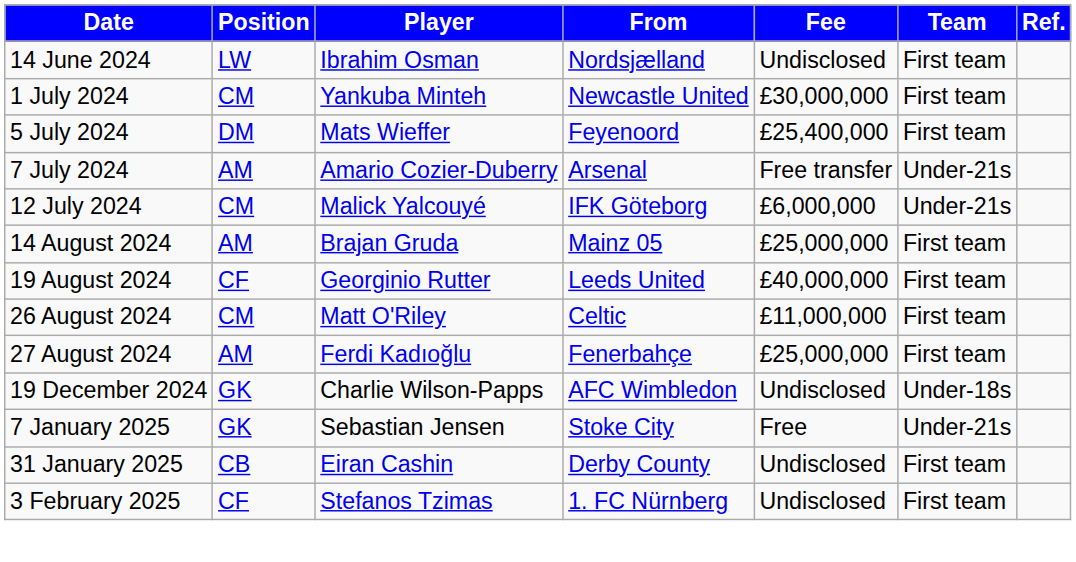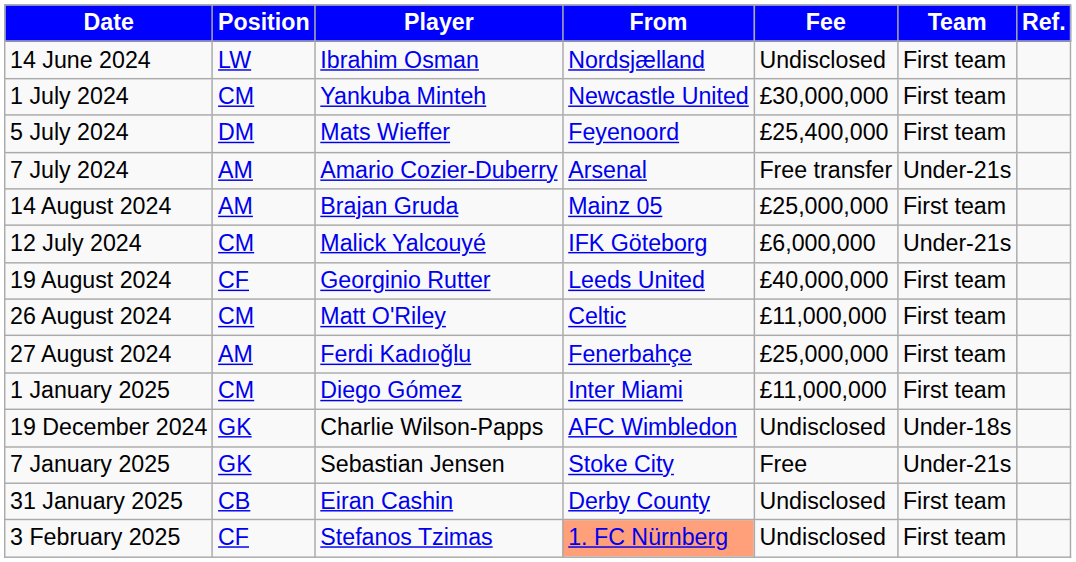 <table class="wikitable plainrowheaders sortable">
 <tr>
 <th style="background:#0000ff; color:#ffffff;">Date</th>
 <th style="background:#0000ff; color:#ffffff;">Position</th>
 <th style="background:#0000ff; color:#ffffff;">Player</th>
 <th style="background:#0000ff; color:#ffffff;">From</th>
 <th style="background:#0000ff; color:#ffffff;">Fee</th>
 <th style="background:#0000ff; color:#ffffff;">Team</th>
 <th style="background:#0000ff; color:#ffffff;">Ref.</th>
 </tr>
 <tr>
 <td>14 June 2024</td>
 <td><a href='#'>LW</a></td>
 <td> <a href='#'>Ibrahim Osman</a></td>
 <td> <a href='#'>Nordsjælland</a></td>
 <td>Undisclosed</td>
 <td>First team</td>
 <td></td>
 </tr>
 <tr>
 <td>1 July 2024</td>
 <td><a href='#'>CM</a></td>
 <td> <a href='#'>Yankuba Minteh</a></td>
 <td> <a href='#'>Newcastle United</a></td>
 <td>£30,000,000</td>
 <td>First team</td>
 <td></td>
 </tr>
 <tr>
 <td>5 July 2024</td>
 <td><a href='#'>DM</a></td>
 <td> <a href='#'>Mats Wieffer</a></td>
 <td> <a href='#'>Feyenoord</a></td>
 <td>£25,400,000</td>
 <td>First team</td>
 <td></td>
 </tr>
 <tr>
 <td>7 July 2024</td>
 <td><a href='#'>AM</a></td>
 <td> <a href='#'>Amario Cozier-Duberry</a></td>
 <td> <a href='#'>Arsenal</a></td>
 <td>Free transfer</td>
 <td>Under-21s</td>
 <td></td>
 </tr>
 <tr>
+<td>14 August 2024</td>
+<td><a href='#'>AM</a></td>
+<td> <a href='#'>Brajan Gruda</a></td>
+<td> <a href='#'>Mainz 05</a></td>
+<td>£25,000,000</td>
+<td>First team</td>
+<td></td>
+</tr>
+<tr>
 <td>12 July 2024</td>
 <td><a href='#'>CM</a></td>
 <td> <a href='#'>Malick Yalcouyé</a></td>
 <td> <a href='#'>IFK Göteborg</a></td>
 <td>£6,000,000</td>
 <td>Under-21s</td>
-<td></td>
-</tr>
-<tr>
-<td>14 August 2024</td>
-<td><a href='#'>AM</a></td>
-<td> <a href='#'>Brajan Gruda</a></td>
-<td> <a href='#'>Mainz 05</a></td>
-<td>£25,000,000</td>
-<td>First team</td>
 <td></td>
 </tr>
 <tr>
 <td>19 August 2024</td>
 <td><a href='#'>CF</a></td>
 <td> <a href='#'>Georginio Rutter</a></td>
 <td> <a href='#'>Leeds United</a></td>
 <td>£40,000,000</td>
 <td>First team</td>
 <td></td>
 </tr>
 <tr>
 <td>26 August 2024</td>
 <td><a href='#'>CM</a></td>
 <td> <a href='#'>Matt O'Riley</a></td>
 <td> <a href='#'>Celtic</a></td>
 <td>£11,000,000</td>
 <td>First team</td>
 <td></td>
 </tr>
 <tr>
 <td>27 August 2024</td>
 <td><a href='#'>AM</a></td>
 <td> <a href='#'>Ferdi Kadıoğlu</a></td>
 <td> <a href='#'>Fenerbahçe</a></td>
 <td>£25,000,000</td>
+<td>First team</td>
+<td></td>
+</tr>
+<tr>
+<td>1 January 2025</td>
+<td><a href='#'>CM</a></td>
+<td> <a href='#'>Diego Gómez</a></td>
+<td> <a href='#'>Inter Miami</a></td>
+<td>£11,000,000</td>
 <td>First team</td>
 <td></td>
 </tr>
 <tr>
 <td>19 December 2024</td>
 <td><a href='#'>GK</a></td>
 <td> Charlie Wilson-Papps</td>
 <td> <a href='#'>AFC Wimbledon</a></td>
 <td>Undisclosed</td>
 <td>Under-18s</td>
 <td></td>
 </tr>
 <tr>
 <td>7 January 2025</td>
 <td><a href='#'>GK</a></td>
 <td> Sebastian Jensen</td>
 <td> <a href='#'>Stoke City</a></td>
 <td>Free</td>
 <td>Under-21s</td>
 <td></td>
 </tr>
 <tr>
 <td>31 January 2025</td>
 <td><a href='#'>CB</a></td>
 <td> <a href='#'>Eiran Cashin</a></td>
 <td> <a href='#'>Derby County</a></td>
 <td>Undisclosed</td>
 <td>First team</td>
 <td></td>
 </tr>
 <tr>
 <td>3 February 2025</td>
 <td><a href='#'>CF</a></td>
 <td> <a href='#'>Stefanos Tzimas</a></td>
-<td> <a href='#'>1. FC Nürnberg</a></td>
+<td style="background: lightsalmon;"> <a href='#'>1. FC Nürnberg</a></td>
 <td>Undisclosed</td>
 <td>First team</td>
 <td></td>
 </tr>
 </table>
